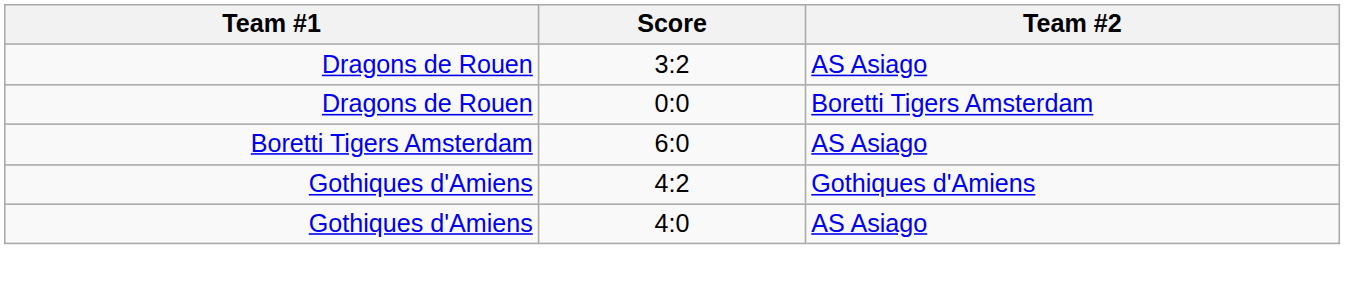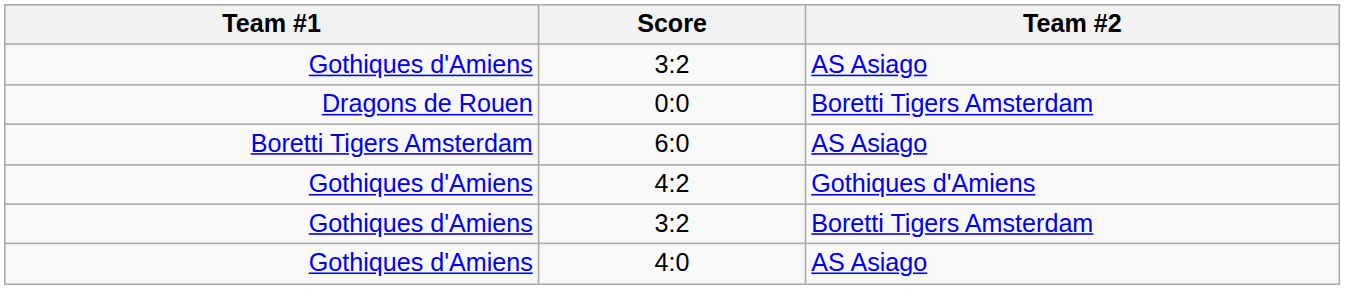 <table class="wikitable" style="text-align: center;">
 <tr>
 <th width=22%>Team #1</th>
 <th width=11%>Score</th>
 <th width=22%>Team #2</th>
 </tr>
 <tr>
-<td style="text-align: right;"><a href='#'>Dragons de Rouen</a> </td>
+<td style="text-align: right;"><a href='#'>Gothiques d'Amiens</a> </td>
 <td>3:2</td>
 <td style="text-align: left;"> <a href='#'>AS Asiago</a></td>
 </tr>
 <tr>
 <td style="text-align: right;"><a href='#'>Dragons de Rouen</a> </td>
 <td>0:0</td>
 <td style="text-align: left;"> <a href='#'>Boretti Tigers Amsterdam</a></td>
 </tr>
 <tr>
 <td style="text-align: right;"><a href='#'>Boretti Tigers Amsterdam</a> </td>
 <td>6:0</td>
 <td style="text-align: left;"> <a href='#'>AS Asiago</a></td>
 </tr>
 <tr>
 <td style="text-align: right;"><a href='#'>Gothiques d'Amiens</a> </td>
 <td>4:2</td>
 <td style="text-align: left;"> <a href='#'>Gothiques d'Amiens</a></td>
 </tr>
 <tr>
 <td style="text-align: right;"><a href='#'>Gothiques d'Amiens</a> </td>
+<td>3:2</td>
+<td style="text-align: left;"> <a href='#'>Boretti Tigers Amsterdam</a></td>
+</tr>
+<tr>
+<td style="text-align: right;"><a href='#'>Gothiques d'Amiens</a> </td>
 <td>4:0</td>
 <td style="text-align: left;"> <a href='#'>AS Asiago</a></td>
 </tr>
 </table>
